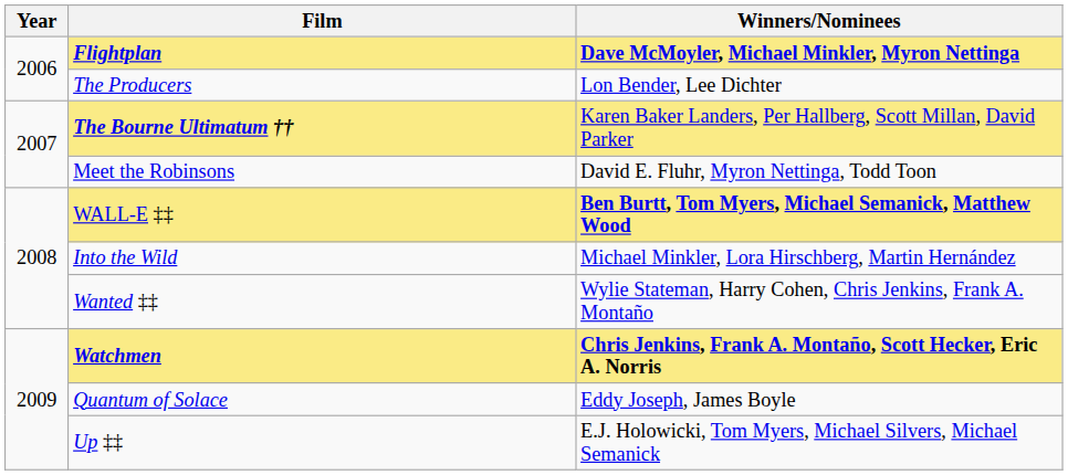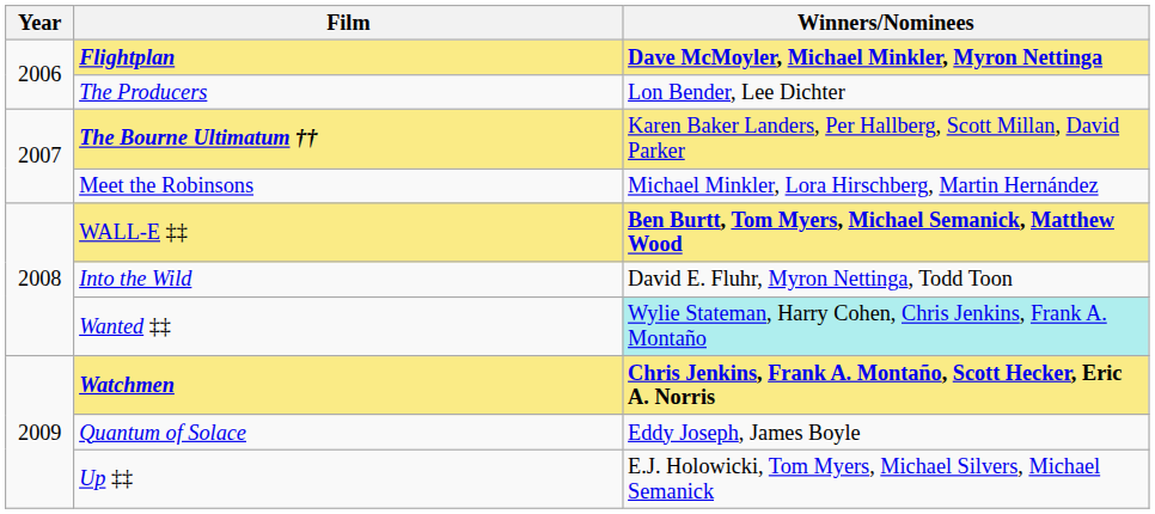 <table class="wikitable" width="95%" cellpadding="5">
 <tr>
 <th width="6%">Year</th>
 <th width="48%">Film</th>
 <th width="48%">Winners/Nominees</th>
 </tr>
 <tr>
 <td rowspan=2 style="text-align:center">2006<br></td>
 <td style="background:#FAEB86;"><strong><em><a href='#'>Flightplan</a></em></strong></td>
 <td style="background:#FAEB86;"><strong><a href='#'>Dave McMoyler</a>, <a href='#'>Michael Minkler</a>, <a href='#'>Myron Nettinga</a></strong></td>
 </tr>
 <tr>
 <td><em><a href='#'>The Producers</a></em></td>
 <td><a href='#'>Lon Bender</a>, Lee Dichter</td>
 </tr>
 <tr>
 <td rowspan=2 style="text-align:center">2007<br></td>
 <td style="background:#FAEB86;"><strong><em><a href='#'>The Bourne Ultimatum</a><em> ††<strong></td>
 <td style="background:#FAEB86;"></strong><a href='#'>Karen Baker Landers</a>, <a href='#'>Per Hallberg</a>, <a href='#'>Scott Millan</a>, <a href='#'>David Parker</a><strong></td>
 </tr>
 <tr>
 <td></em><a href='#'>Meet the Robinsons</a><em></td>
-<td>David E. Fluhr, <a href='#'>Myron Nettinga</a>, Todd Toon</td>
+<td><a href='#'>Michael Minkler</a>, <a href='#'>Lora Hirschberg</a>, <a href='#'>Martin Hernández</a></td>
 </tr>
 <tr>
 <td rowspan=3 style="text-align:center">2008<br></td>
 <td style="background:#FAEB86;"></em></strong><a href='#'>WALL-E</a></em> ‡‡</strong></td>
 <td style="background:#FAEB86;"><strong><a href='#'>Ben Burtt</a>, <a href='#'>Tom Myers</a>, <a href='#'>Michael Semanick</a>, <a href='#'>Matthew Wood</a></strong></td>
 </tr>
 <tr>
 <td><em><a href='#'>Into the Wild</a></em></td>
-<td><a href='#'>Michael Minkler</a>, <a href='#'>Lora Hirschberg</a>, <a href='#'>Martin Hernández</a></td>
+<td>David E. Fluhr, <a href='#'>Myron Nettinga</a>, Todd Toon</td>
 </tr>
 <tr>
 <td><em><a href='#'>Wanted</a></em> ‡‡</td>
-<td><a href='#'>Wylie Stateman</a>, Harry Cohen, <a href='#'>Chris Jenkins</a>, <a href='#'>Frank A. Montaño</a></td>
+<td style="background: paleturquoise;"><a href='#'>Wylie Stateman</a>, Harry Cohen, <a href='#'>Chris Jenkins</a>, <a href='#'>Frank A. Montaño</a></td>
 </tr>
 <tr>
 <td rowspan=3 style="text-align:center">2009<br></td>
 <td style="background:#FAEB86;"><strong><em><a href='#'>Watchmen</a></em></strong></td>
 <td style="background:#FAEB86;"><strong><a href='#'>Chris Jenkins</a>, <a href='#'>Frank A. Montaño</a>, <a href='#'>Scott Hecker</a>, Eric A. Norris</strong></td>
 </tr>
 <tr>
 <td><em><a href='#'>Quantum of Solace</a></em></td>
 <td><a href='#'>Eddy Joseph</a>, James Boyle</td>
 </tr>
 <tr>
 <td><em><a href='#'>Up</a></em> ‡‡</td>
 <td>E.J. Holowicki, <a href='#'>Tom Myers</a>, <a href='#'>Michael Silvers</a>, <a href='#'>Michael Semanick</a></td>
 </tr>
 </table>
